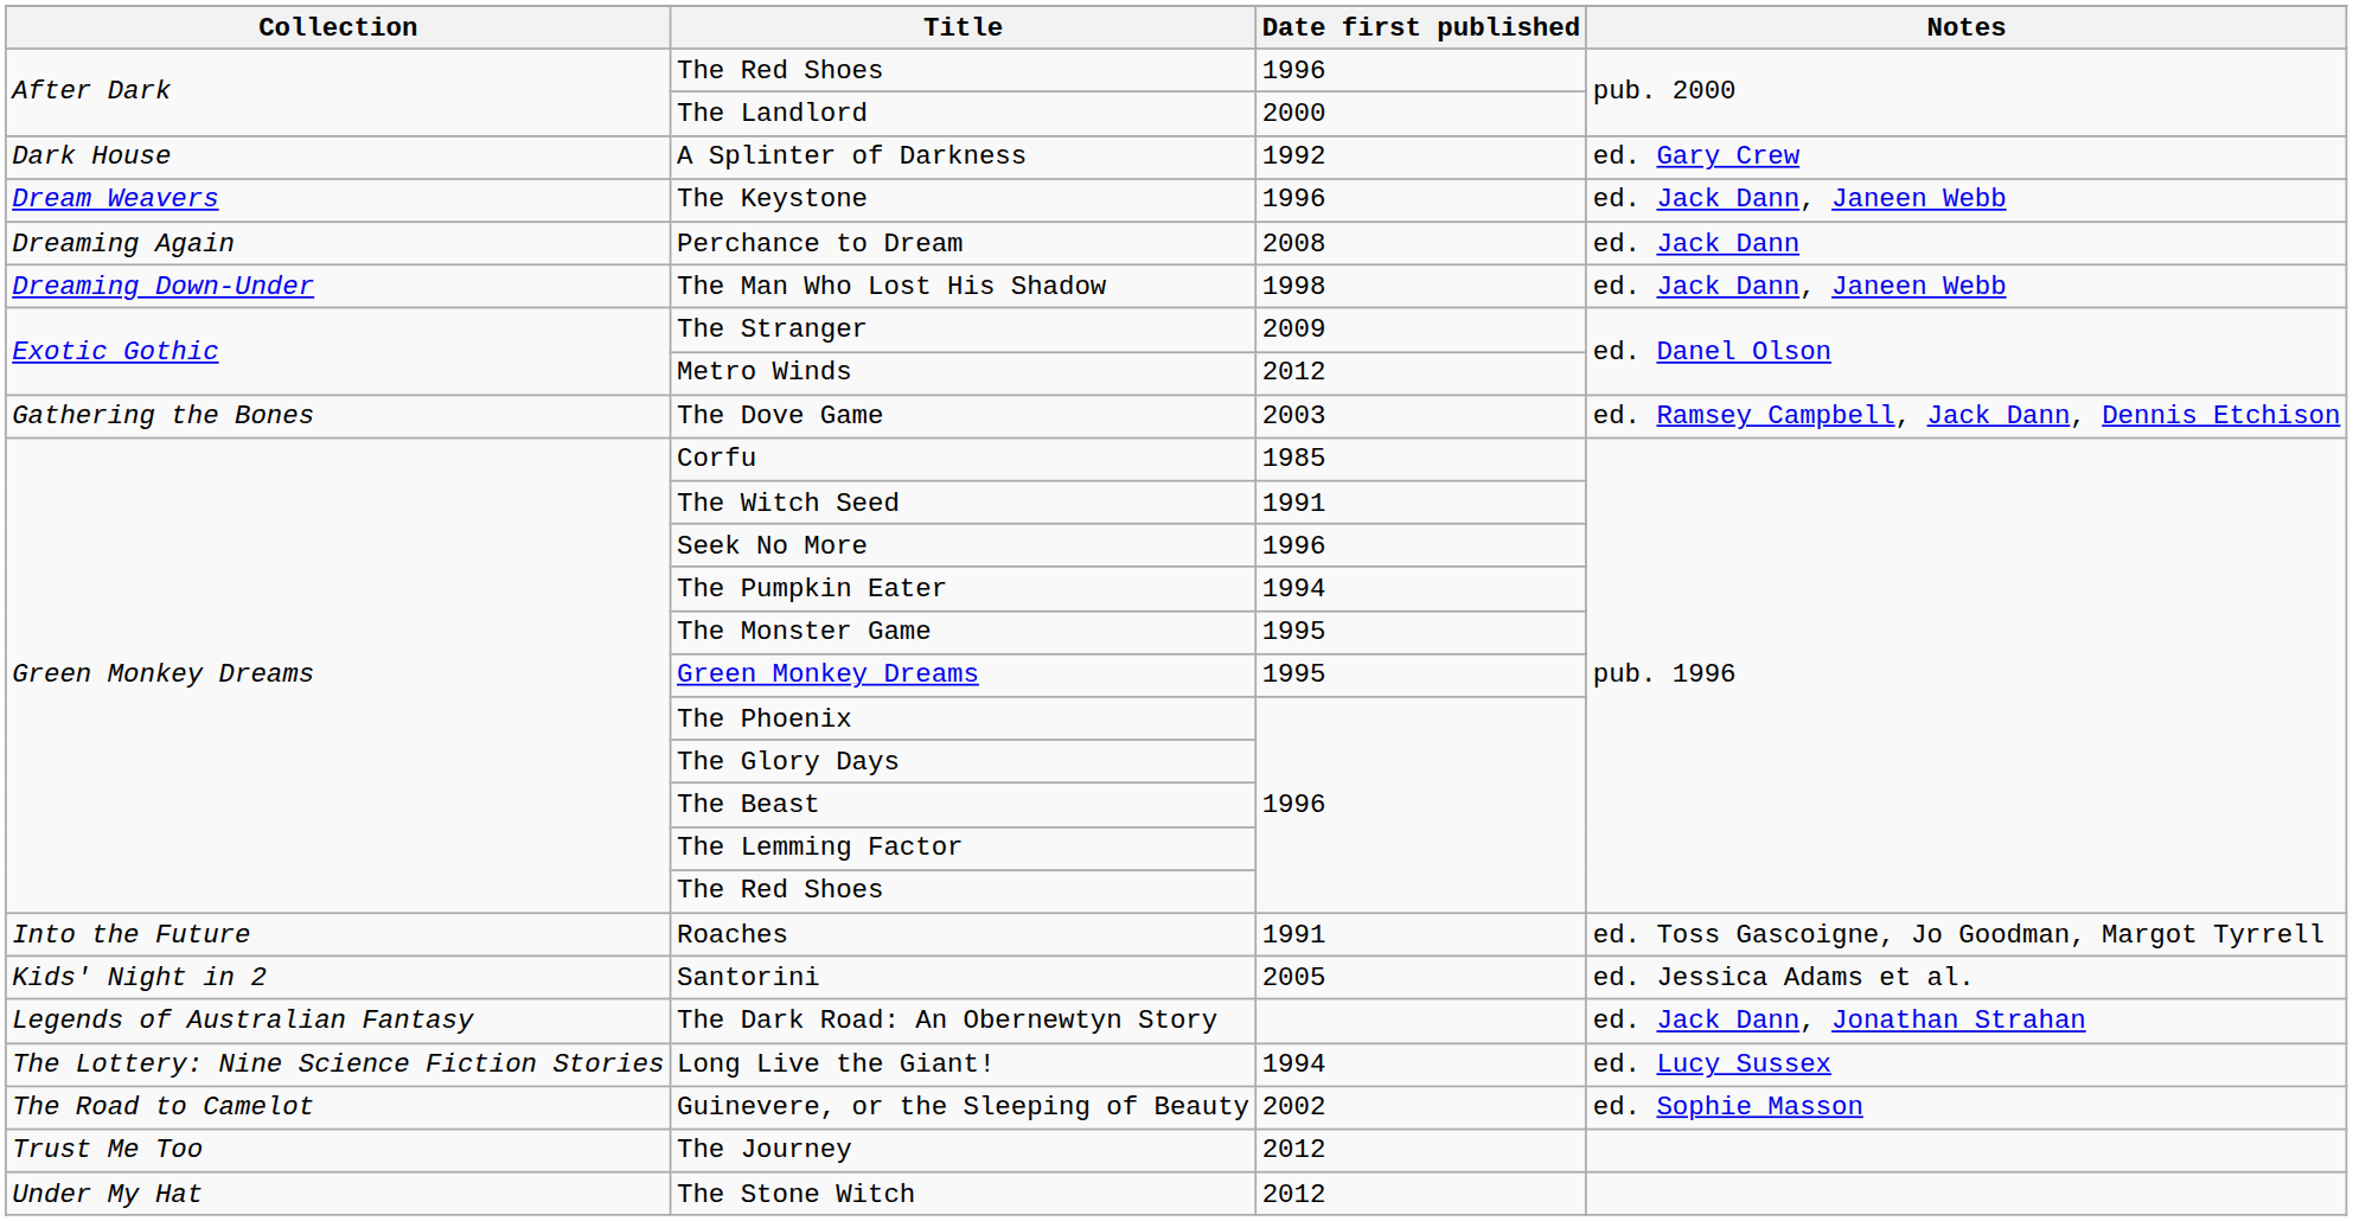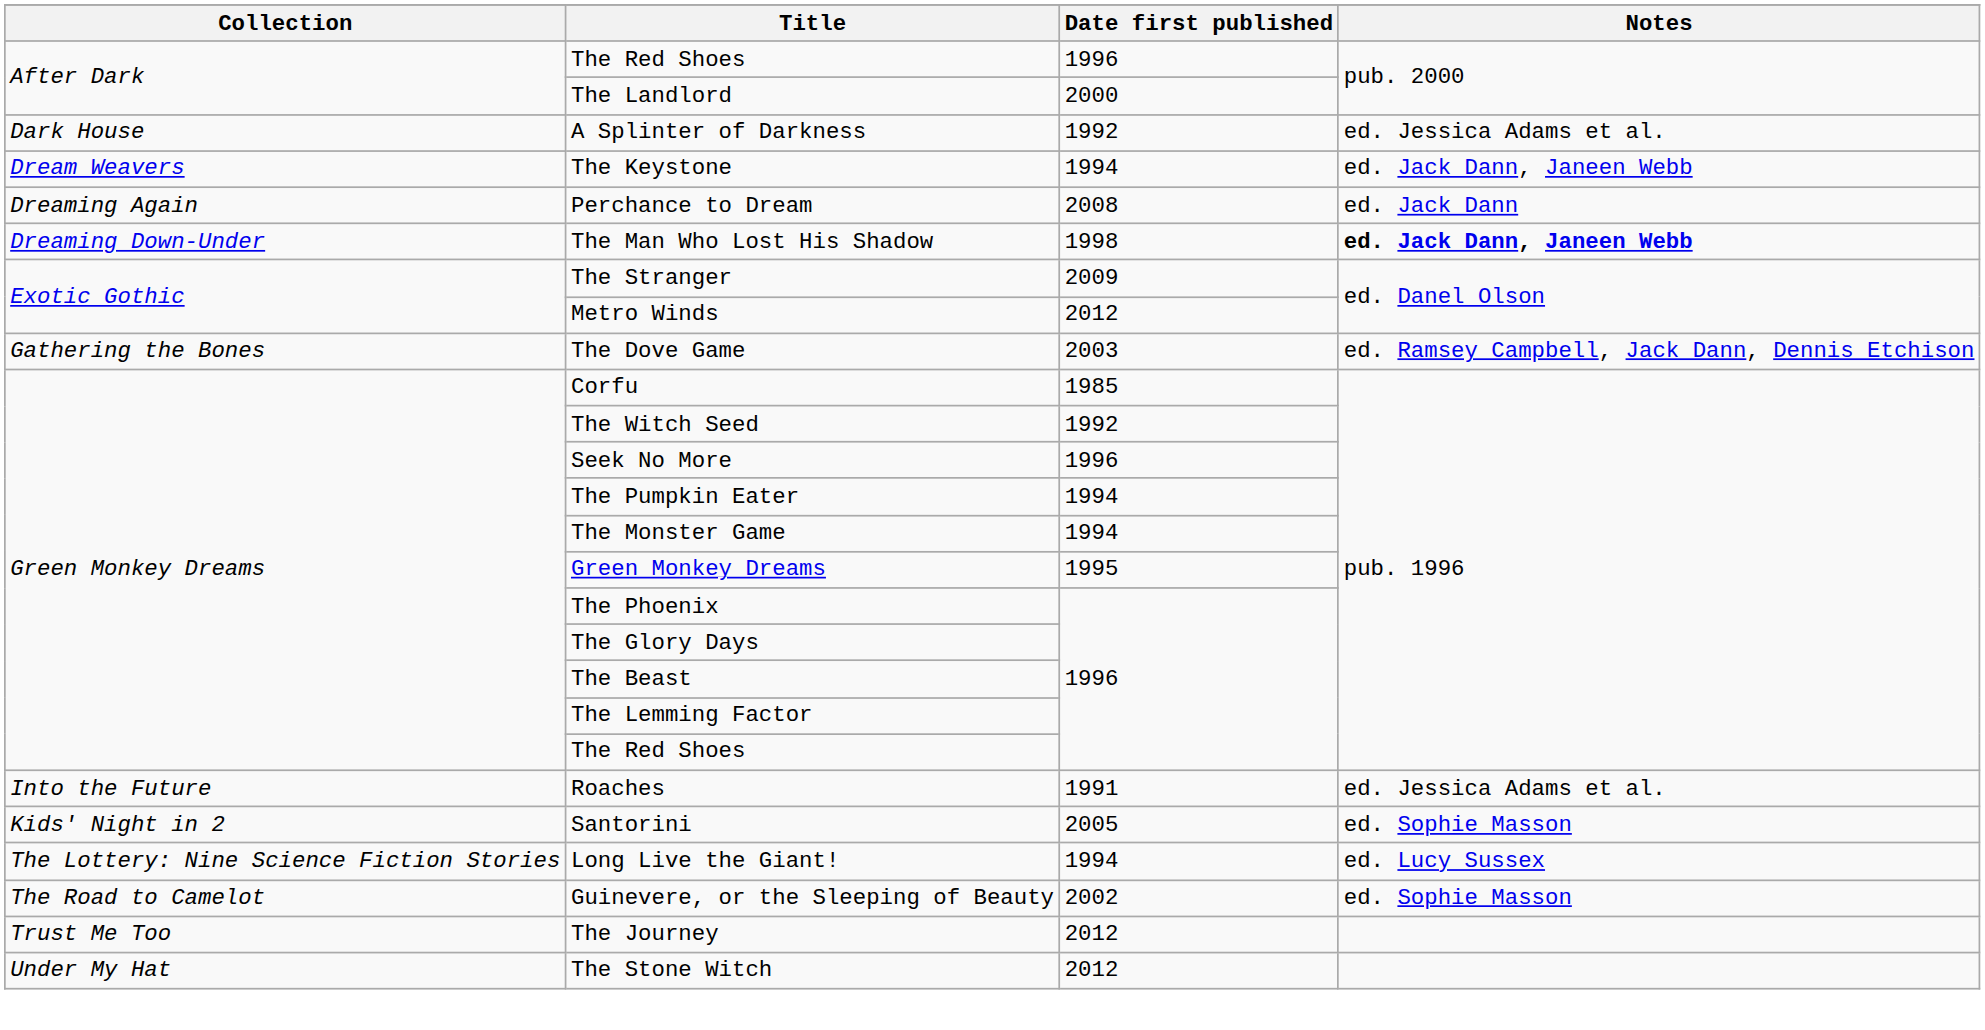 <table class="wikitable">
 <tr>
 </tr>
 <tr>
 <th>Collection</th>
 <th>Title</th>
 <th>Date first published</th>
 <th>Notes</th>
 </tr>
 <tr>
 <td rowspan="2"><em>After Dark</em></td>
 <td>The Red Shoes</td>
 <td>1996</td>
 <td rowspan="2">pub. 2000</td>
 </tr>
 <tr>
 <td>The Landlord</td>
 <td>2000</td>
 </tr>
 <tr>
 <td><em>Dark House</em></td>
 <td>A Splinter of Darkness</td>
 <td>1992</td>
-<td>ed. <a href='#'>Gary Crew</a></td>
+<td>ed. Jessica Adams et al.</td>
 </tr>
 <tr>
 <td><em><a href='#'>Dream Weavers</a></em></td>
 <td>The Keystone</td>
-<td>1996</td>
+<td>1994</td>
 <td>ed. <a href='#'>Jack Dann</a>, <a href='#'>Janeen Webb</a></td>
 </tr>
 <tr>
 <td><em>Dreaming Again</em></td>
 <td>Perchance to Dream</td>
 <td>2008</td>
 <td>ed. <a href='#'>Jack Dann</a></td>
 </tr>
 <tr>
 <td><em><a href='#'>Dreaming Down-Under</a></em></td>
 <td>The Man Who Lost His Shadow</td>
 <td>1998</td>
-<td>ed. <a href='#'>Jack Dann</a>, <a href='#'>Janeen Webb</a></td>
+<td><strong>ed. <a href='#'>Jack Dann</a>, <a href='#'>Janeen Webb</a></strong></td>
 </tr>
 <tr>
 <td rowspan="2"><em><a href='#'>Exotic Gothic</a></em></td>
 <td>The Stranger</td>
 <td>2009</td>
 <td rowspan="2">ed. <a href='#'>Danel Olson</a></td>
 </tr>
 <tr>
 <td>Metro Winds</td>
 <td>2012</td>
 </tr>
 <tr>
 <td><em>Gathering the Bones</em></td>
 <td>The Dove Game</td>
 <td>2003</td>
 <td>ed. <a href='#'>Ramsey Campbell</a>, <a href='#'>Jack Dann</a>, <a href='#'>Dennis Etchison</a></td>
 </tr>
 <tr>
 <td rowspan="11"><em>Green Monkey Dreams</em></td>
 <td>Corfu</td>
 <td>1985</td>
 <td rowspan="11">pub. 1996</td>
 </tr>
 <tr>
 <td>The Witch Seed</td>
-<td>1991</td>
+<td>1992</td>
 </tr>
 <tr>
 <td>Seek No More</td>
 <td>1996</td>
 </tr>
 <tr>
 <td>The Pumpkin Eater</td>
 <td>1994</td>
 </tr>
 <tr>
 <td>The Monster Game</td>
-<td>1995</td>
+<td>1994</td>
 </tr>
 <tr>
 <td><a href='#'>Green Monkey Dreams</a></td>
 <td>1995</td>
 </tr>
 <tr>
 <td>The Phoenix</td>
 <td rowspan="5">1996</td>
 </tr>
 <tr>
 <td>The Glory Days</td>
 </tr>
 <tr>
 <td>The Beast</td>
 </tr>
 <tr>
 <td>The Lemming Factor</td>
 </tr>
 <tr>
 <td>The Red Shoes</td>
 </tr>
 <tr>
 <td><em>Into the Future</em></td>
 <td>Roaches</td>
 <td>1991</td>
-<td>ed. Toss Gascoigne, Jo Goodman, Margot Tyrrell</td>
+<td>ed. Jessica Adams et al.</td>
 </tr>
 <tr>
 <td><em>Kids' Night in 2</em></td>
 <td>Santorini</td>
 <td>2005</td>
-<td>ed. Jessica Adams et al.</td>
-</tr>
-<tr>
-<td><em>Legends of Australian Fantasy</em></td>
-<td>The Dark Road: An Obernewtyn Story</td>
-<td></td>
-<td>ed. <a href='#'>Jack Dann</a>, <a href='#'>Jonathan Strahan</a></td>
+<td>ed. <a href='#'>Sophie Masson</a></td>
 </tr>
 <tr>
 <td><em>The Lottery: Nine Science Fiction Stories</em></td>
 <td>Long Live the Giant!</td>
 <td>1994</td>
 <td>ed. <a href='#'>Lucy Sussex</a></td>
 </tr>
 <tr>
 <td><em>The Road to Camelot</em></td>
 <td>Guinevere, or the Sleeping of Beauty</td>
 <td>2002</td>
 <td>ed. <a href='#'>Sophie Masson</a></td>
 </tr>
 <tr>
 <td><em>Trust Me Too</em></td>
 <td>The Journey</td>
 <td>2012</td>
 <td></td>
 </tr>
 <tr>
 <td><em>Under My Hat</em></td>
 <td>The Stone Witch</td>
 <td>2012</td>
 <td></td>
 </tr>
 </table>
